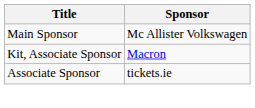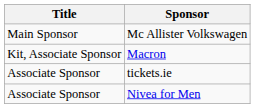 <table class="wikitable">
 <tr>
 <th>Title</th>
 <th>Sponsor</th>
 </tr>
 <tr>
 <td>Main Sponsor</td>
 <td>Mc Allister Volkswagen</td>
 </tr>
 <tr>
 <td>Kit, Associate Sponsor</td>
 <td><a href='#'>Macron</a></td>
 </tr>
 <tr>
 <td>Associate Sponsor</td>
 <td>tickets.ie</td>
 </tr>
+<tr>
+<td>Associate Sponsor</td>
+<td><a href='#'>Nivea for Men</a></td>
+</tr>
 </table>
